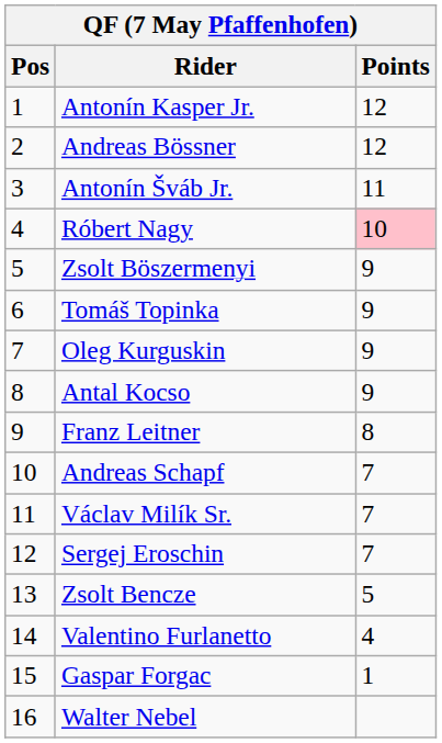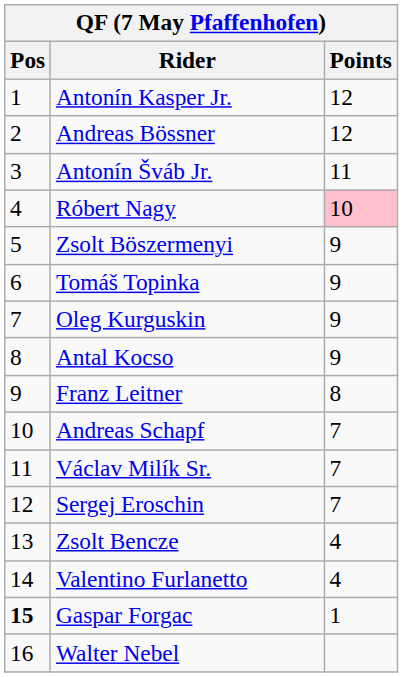 <table class="wikitable">
 <tr>
 <th colspan="6">QF (7 May  <a href='#'>Pfaffenhofen</a>)</th>
 </tr>
 <tr>
 <th width=20>Pos</th>
 <th width=180>Rider</th>
 <th width=40>Points</th>
 </tr>
 <tr>
 <td>1</td>
 <td style="text-align:left;"> <a href='#'>Antonín Kasper Jr.</a></td>
 <td>12</td>
 </tr>
 <tr>
 <td>2</td>
 <td style="text-align:left;"> <a href='#'>Andreas Bössner</a></td>
 <td>12</td>
 </tr>
 <tr>
 <td>3</td>
 <td style="text-align:left;"> <a href='#'>Antonín Šváb Jr.</a></td>
 <td>11</td>
 </tr>
 <tr>
 <td>4</td>
 <td style="text-align:left;"> <a href='#'>Róbert Nagy</a></td>
 <td style="background: pink;">10</td>
 </tr>
 <tr>
 <td>5</td>
 <td style="text-align:left;"> <a href='#'>Zsolt Böszermenyi</a></td>
 <td>9</td>
 </tr>
 <tr>
 <td>6</td>
 <td style="text-align:left;"> <a href='#'>Tomáš Topinka</a></td>
 <td>9</td>
 </tr>
 <tr>
 <td>7</td>
 <td style="text-align:left;"> <a href='#'>Oleg Kurguskin</a></td>
 <td>9</td>
 </tr>
 <tr>
 <td>8</td>
 <td style="text-align:left;"> <a href='#'>Antal Kocso</a></td>
 <td>9</td>
 </tr>
 <tr>
 <td>9</td>
 <td style="text-align:left;"> <a href='#'>Franz Leitner</a></td>
 <td>8</td>
 </tr>
 <tr>
 <td>10</td>
 <td style="text-align:left;"> <a href='#'>Andreas Schapf</a></td>
 <td>7</td>
 </tr>
 <tr>
 <td>11</td>
 <td style="text-align:left;"> <a href='#'>Václav Milík Sr.</a></td>
 <td>7</td>
 </tr>
 <tr>
 <td>12</td>
 <td style="text-align:left;"> <a href='#'>Sergej Eroschin</a></td>
 <td>7</td>
 </tr>
 <tr>
 <td>13</td>
 <td style="text-align:left;"> <a href='#'>Zsolt Bencze</a></td>
-<td>5</td>
+<td>4</td>
 </tr>
 <tr>
 <td>14</td>
 <td style="text-align:left;"> <a href='#'>Valentino Furlanetto</a></td>
 <td>4</td>
 </tr>
 <tr>
-<td>15</td>
+<td><strong>15</strong></td>
 <td style="text-align:left;"> <a href='#'>Gaspar Forgac</a></td>
 <td>1</td>
 </tr>
 <tr>
 <td>16</td>
 <td style="text-align:left;"> <a href='#'>Walter Nebel</a></td>
 <td></td>
 </tr>
 </table>
